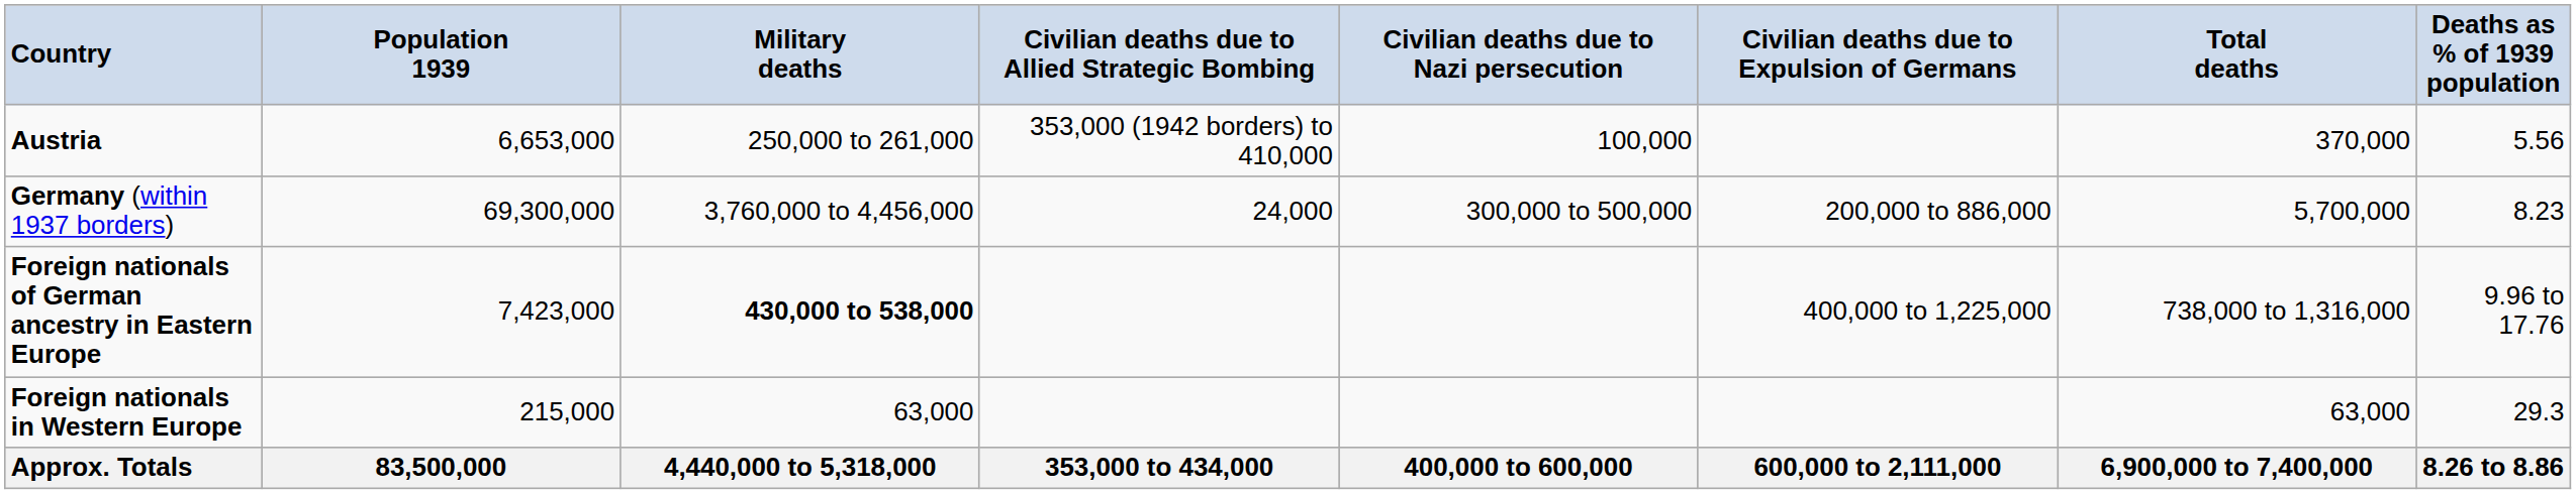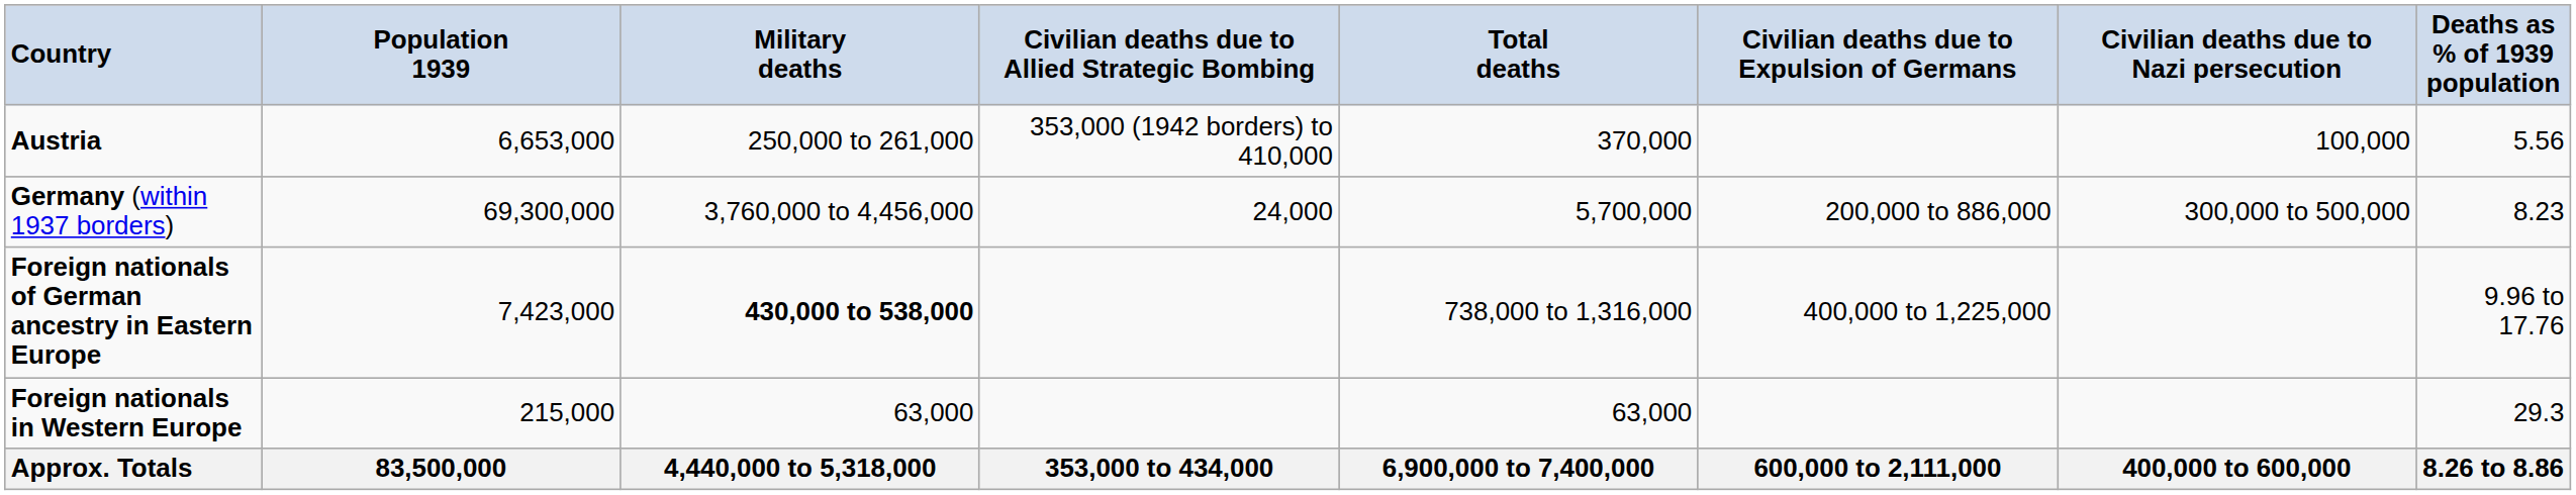 <table class="wikitable sortable" style="text-align:right">
 <tr>
 <th style="background-color:#cedbec; width:10%; text-align:left">Country</th>
 <th style="background-color:#cedbec; width:14%">Population<br>1939</th>
 <th style="background-color:#cedbec; width:14%">Military<br>deaths</th>
 <th style="background-color:#cedbec; width:14%">Civilian deaths due to<br>Allied Strategic Bombing</th>
+<th style="background-color:#cedbec; width:14%">Total<br>deaths</th>
+<th style="background-color:#cedbec; width:14%">Civilian deaths due to Expulsion of Germans</th>
 <th style="background-color:#cedbec; width:14%">Civilian deaths due to<br>Nazi persecution</th>
-<th style="background-color:#cedbec; width:14%">Civilian deaths due to Expulsion of Germans</th>
-<th style="background-color:#cedbec; width:14%">Total<br>deaths</th>
 <th style="background-color:#cedbec; width:10%">Deaths as<br>% of 1939<br>population</th>
 </tr>
 <tr>
 <td style="text-align:left"><strong>Austria</strong></td>
 <td>6,653,000</td>
 <td>250,000 to 261,000</td>
 <td>353,000 (1942 borders) to 410,000</td>
+<td>370,000</td>
+<td></td>
 <td>100,000</td>
-<td></td>
-<td>370,000</td>
 <td>5.56</td>
 </tr>
 <tr>
 <td style="text-align:left"><strong>Germany</strong> (<a href='#'>within 1937 borders</a>)</td>
 <td>69,300,000</td>
 <td>3,760,000 to 4,456,000</td>
 <td>24,000</td>
+<td>5,700,000</td>
+<td>200,000 to 886,000</td>
 <td>300,000 to 500,000</td>
-<td>200,000 to 886,000</td>
-<td>5,700,000</td>
 <td>8.23</td>
 </tr>
 <tr>
 <td style="text-align:left"><strong>Foreign nationals of German ancestry in Eastern Europe</strong></td>
 <td>7,423,000</td>
 <td><strong>430,000 to 538,000</strong></td>
 <td></td>
+<td>738,000 to 1,316,000</td>
+<td>400,000 to 1,225,000</td>
 <td></td>
-<td>400,000 to 1,225,000</td>
-<td>738,000 to 1,316,000</td>
 <td>9.96 to 17.76</td>
 </tr>
 <tr>
 <td style="text-align:left"><strong>Foreign nationals in Western Europe</strong></td>
 <td>215,000</td>
 <td>63,000</td>
 <td></td>
+<td>63,000</td>
 <td></td>
 <td></td>
-<td>63,000</td>
 <td>29.3</td>
 </tr>
 <tr class="sortbottom">
 <th style="text-align:left"><strong>Approx. Totals</strong></th>
 <th><strong>83,500,000</strong></th>
 <th><strong>4,440,000 to 5,318,000</strong></th>
 <th><strong>353,000 to 434,000</strong></th>
+<th><strong>6,900,000 to 7,400,000</strong></th>
+<th><strong>600,000 to 2,111,000</strong></th>
 <th><strong>400,000 to 600,000</strong></th>
-<th><strong>600,000 to 2,111,000</strong></th>
-<th><strong>6,900,000 to 7,400,000</strong></th>
 <th><strong>8.26 to 8.86</strong></th>
 </tr>
 </table>
